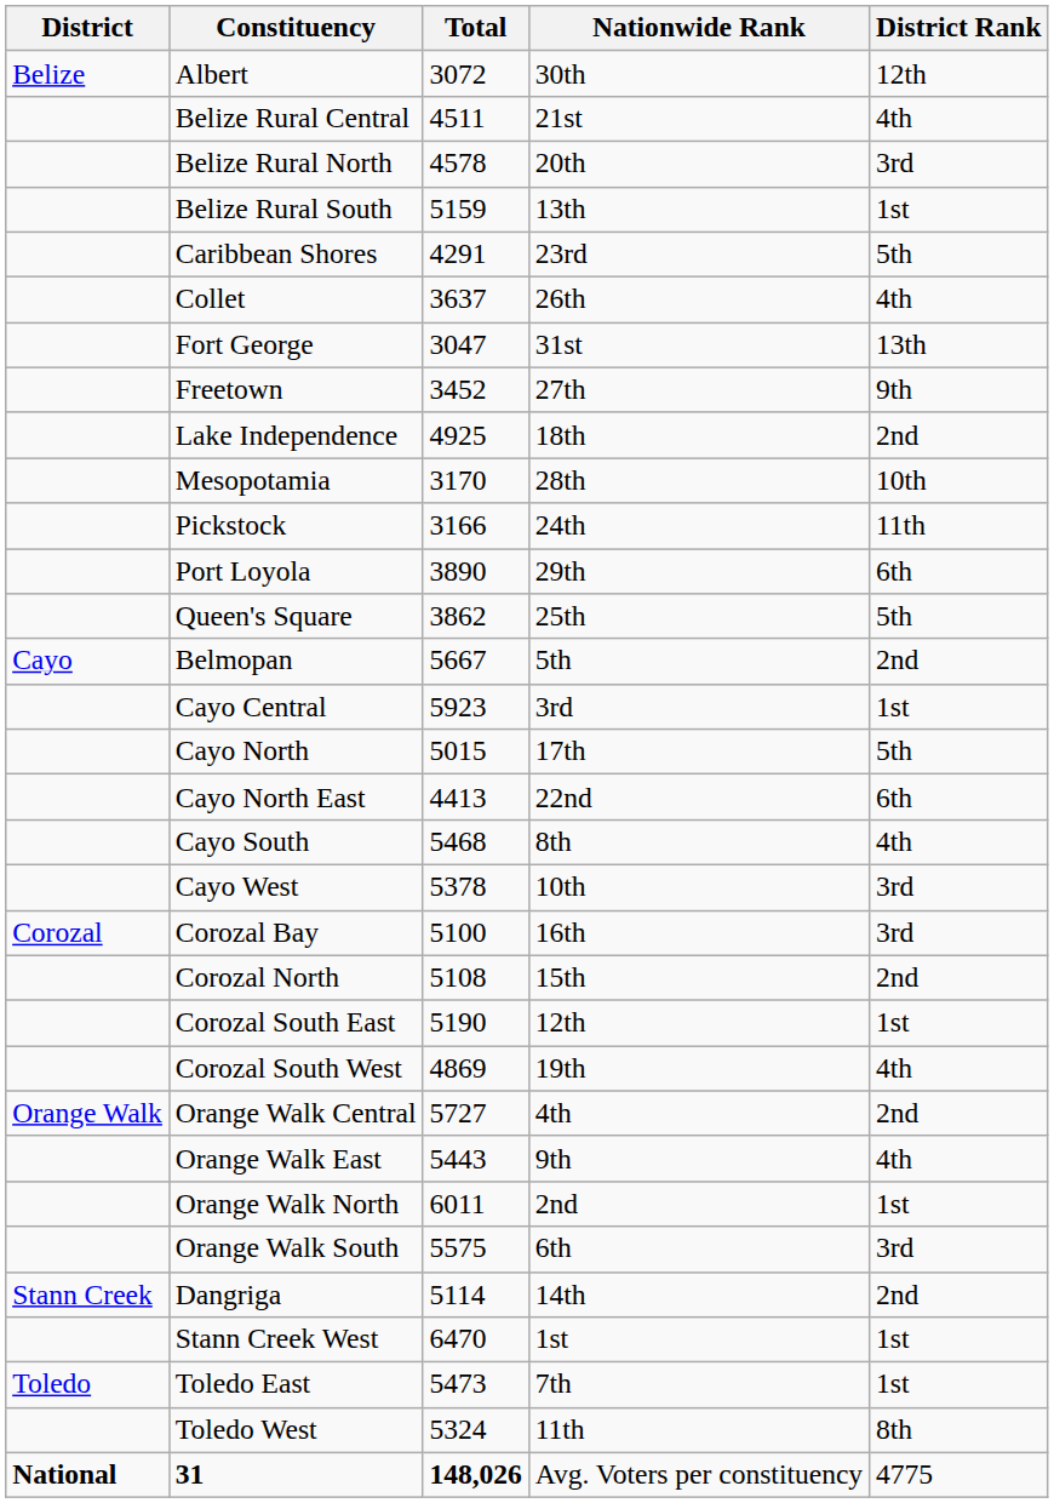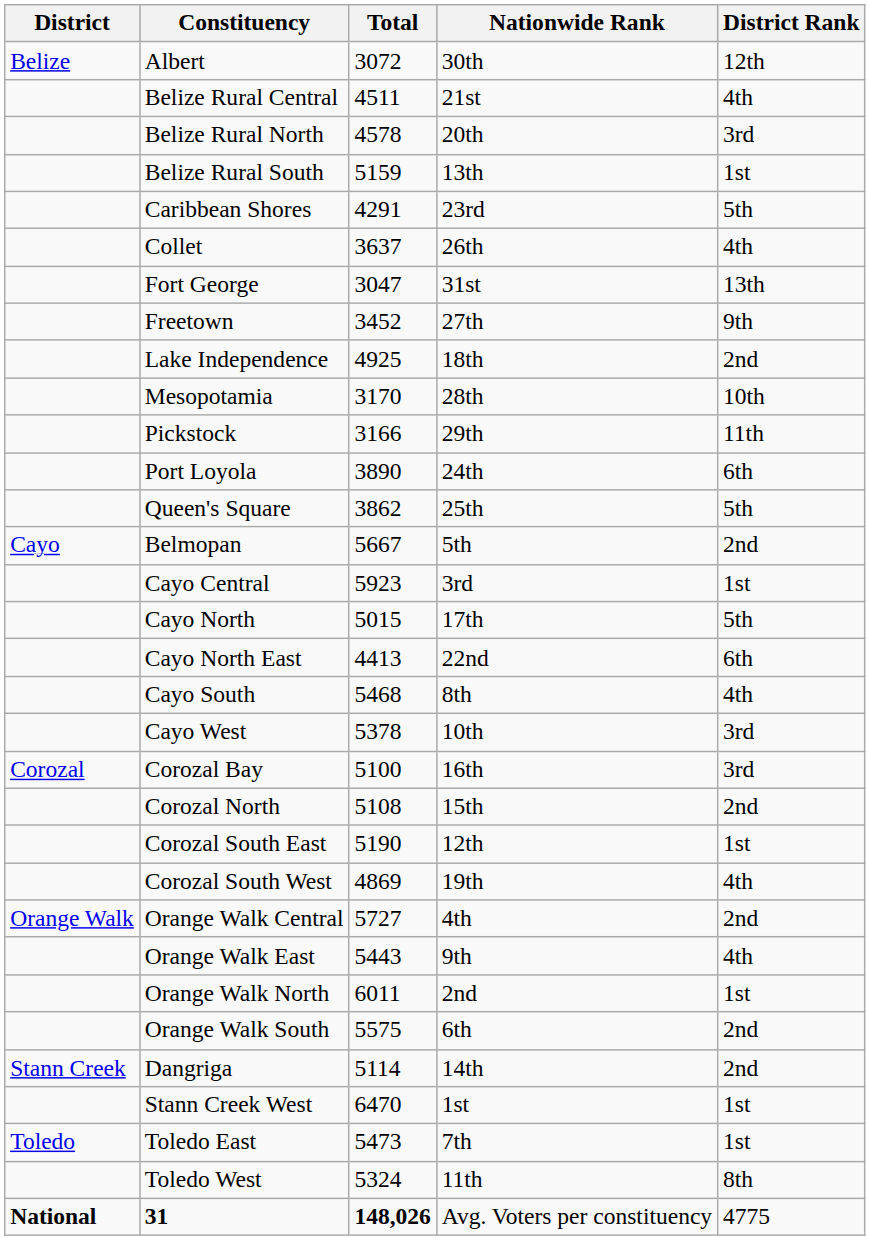 <table class="wikitable sortable">
 <tr>
 <th>District</th>
 <th>Constituency</th>
 <th>Total</th>
 <th>Nationwide Rank</th>
 <th>District Rank</th>
 </tr>
 <tr>
 <td><a href='#'>Belize</a></td>
 <td>Albert</td>
 <td>3072</td>
 <td>30th</td>
 <td>12th</td>
 </tr>
 <tr>
 <td></td>
 <td>Belize Rural Central</td>
 <td>4511</td>
 <td>21st</td>
 <td>4th</td>
 </tr>
 <tr>
 <td></td>
 <td>Belize Rural North</td>
 <td>4578</td>
 <td>20th</td>
 <td>3rd</td>
 </tr>
 <tr>
 <td></td>
 <td>Belize Rural South</td>
 <td>5159</td>
 <td>13th</td>
 <td>1st</td>
 </tr>
 <tr>
 <td></td>
 <td>Caribbean Shores</td>
 <td>4291</td>
 <td>23rd</td>
 <td>5th</td>
 </tr>
 <tr>
 <td></td>
 <td>Collet</td>
 <td>3637</td>
 <td>26th</td>
 <td>4th</td>
 </tr>
 <tr>
 <td></td>
 <td>Fort George</td>
 <td>3047</td>
 <td>31st</td>
 <td>13th</td>
 </tr>
 <tr>
 <td></td>
 <td>Freetown</td>
 <td>3452</td>
 <td>27th</td>
 <td>9th</td>
 </tr>
 <tr>
 <td></td>
 <td>Lake Independence</td>
 <td>4925</td>
 <td>18th</td>
 <td>2nd</td>
 </tr>
 <tr>
 <td></td>
 <td>Mesopotamia</td>
 <td>3170</td>
 <td>28th</td>
 <td>10th</td>
 </tr>
 <tr>
 <td></td>
 <td>Pickstock</td>
 <td>3166</td>
-<td>24th</td>
+<td>29th</td>
 <td>11th</td>
 </tr>
 <tr>
 <td></td>
 <td>Port Loyola</td>
 <td>3890</td>
-<td>29th</td>
+<td>24th</td>
 <td>6th</td>
 </tr>
 <tr>
 <td></td>
 <td>Queen's Square</td>
 <td>3862</td>
 <td>25th</td>
 <td>5th</td>
 </tr>
 <tr>
 <td><a href='#'>Cayo</a></td>
 <td>Belmopan</td>
 <td>5667</td>
 <td>5th</td>
 <td>2nd</td>
 </tr>
 <tr>
 <td></td>
 <td>Cayo Central</td>
 <td>5923</td>
 <td>3rd</td>
 <td>1st</td>
 </tr>
 <tr>
 <td></td>
 <td>Cayo North</td>
 <td>5015</td>
 <td>17th</td>
 <td>5th</td>
 </tr>
 <tr>
 <td></td>
 <td>Cayo North East</td>
 <td>4413</td>
 <td>22nd</td>
 <td>6th</td>
 </tr>
 <tr>
 <td></td>
 <td>Cayo South</td>
 <td>5468</td>
 <td>8th</td>
 <td>4th</td>
 </tr>
 <tr>
 <td></td>
 <td>Cayo West</td>
 <td>5378</td>
 <td>10th</td>
 <td>3rd</td>
 </tr>
 <tr>
 <td><a href='#'>Corozal</a></td>
 <td>Corozal Bay</td>
 <td>5100</td>
 <td>16th</td>
 <td>3rd</td>
 </tr>
 <tr>
 <td></td>
 <td>Corozal North</td>
 <td>5108</td>
 <td>15th</td>
 <td>2nd</td>
 </tr>
 <tr>
 <td></td>
 <td>Corozal South East</td>
 <td>5190</td>
 <td>12th</td>
 <td>1st</td>
 </tr>
 <tr>
 <td></td>
 <td>Corozal South West</td>
 <td>4869</td>
 <td>19th</td>
 <td>4th</td>
 </tr>
 <tr>
 <td><a href='#'>Orange Walk</a></td>
 <td>Orange Walk Central</td>
 <td>5727</td>
 <td>4th</td>
 <td>2nd</td>
 </tr>
 <tr>
 <td></td>
 <td>Orange Walk East</td>
 <td>5443</td>
 <td>9th</td>
 <td>4th</td>
 </tr>
 <tr>
 <td></td>
 <td>Orange Walk North</td>
 <td>6011</td>
 <td>2nd</td>
 <td>1st</td>
 </tr>
 <tr>
 <td></td>
 <td>Orange Walk South</td>
 <td>5575</td>
 <td>6th</td>
-<td>3rd</td>
+<td>2nd</td>
 </tr>
 <tr>
 <td><a href='#'>Stann Creek</a></td>
 <td>Dangriga</td>
 <td>5114</td>
 <td>14th</td>
 <td>2nd</td>
 </tr>
 <tr>
 <td></td>
 <td>Stann Creek West</td>
 <td>6470</td>
 <td>1st</td>
 <td>1st</td>
 </tr>
 <tr>
 <td><a href='#'>Toledo</a></td>
 <td>Toledo East</td>
 <td>5473</td>
 <td>7th</td>
 <td>1st</td>
 </tr>
 <tr>
 <td></td>
 <td>Toledo West</td>
 <td>5324</td>
 <td>11th</td>
 <td>8th</td>
 </tr>
 <tr>
 <td><strong>National</strong></td>
 <td><strong>31</strong></td>
 <td><strong>148,026</strong></td>
 <td>Avg. Voters per constituency</td>
 <td>4775</td>
 </tr>
 </table>
